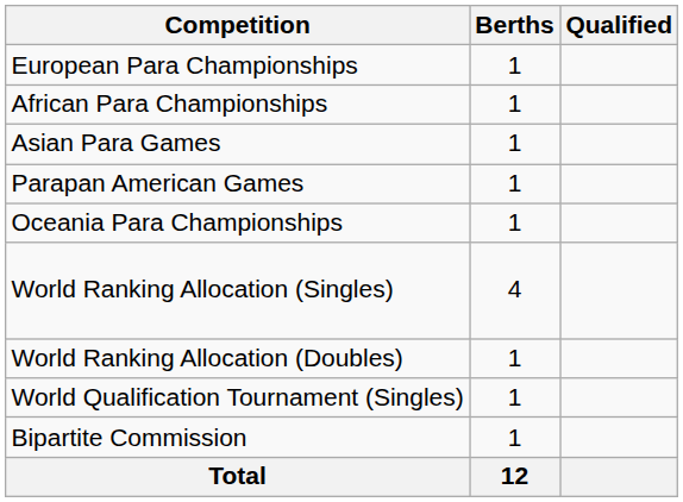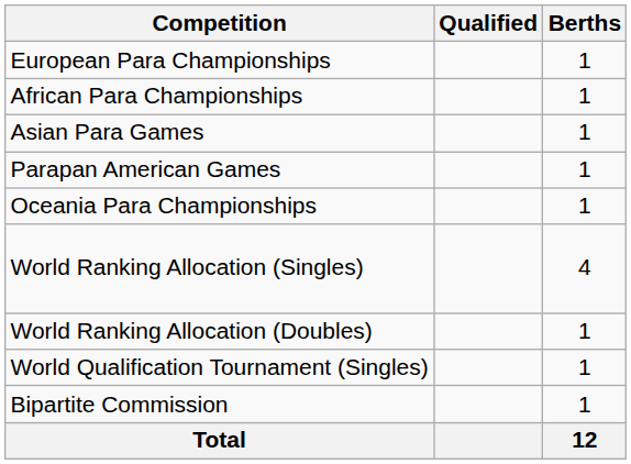 <table class="wikitable">
 <tr>
 <th>Competition</th>
+<th>Qualified</th>
 <th>Berths</th>
-<th>Qualified</th>
 </tr>
 <tr>
 <td>European Para Championships</td>
+<td></td>
 <td align=center>1</td>
-<td></td>
 </tr>
 <tr>
 <td>African Para Championships</td>
+<td></td>
 <td align=center>1</td>
-<td></td>
 </tr>
 <tr>
 <td>Asian Para Games</td>
+<td></td>
 <td align=center>1</td>
-<td></td>
 </tr>
 <tr>
 <td>Parapan American Games</td>
+<td></td>
 <td align=center>1</td>
-<td></td>
 </tr>
 <tr>
 <td>Oceania Para Championships</td>
+<td></td>
 <td align=center>1</td>
-<td></td>
 </tr>
 <tr>
 <td>World Ranking Allocation (Singles)</td>
+<td><br><br><br></td>
 <td align=center>4</td>
-<td><br><br><br></td>
 </tr>
 <tr>
 <td>World Ranking Allocation (Doubles)</td>
+<td></td>
 <td align=center>1</td>
-<td></td>
 </tr>
 <tr>
 <td>World Qualification Tournament (Singles)</td>
+<td></td>
 <td align=center>1</td>
-<td></td>
 </tr>
 <tr>
 <td>Bipartite Commission</td>
+<td></td>
 <td align=center>1</td>
-<td></td>
 </tr>
 <tr>
 <th>Total</th>
+<th></th>
 <th align="center">12</th>
-<th></th>
 </tr>
 </table>
